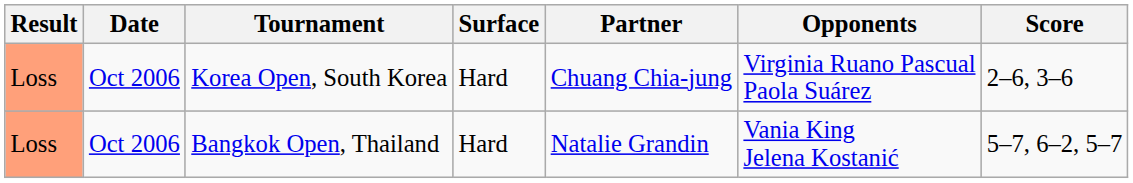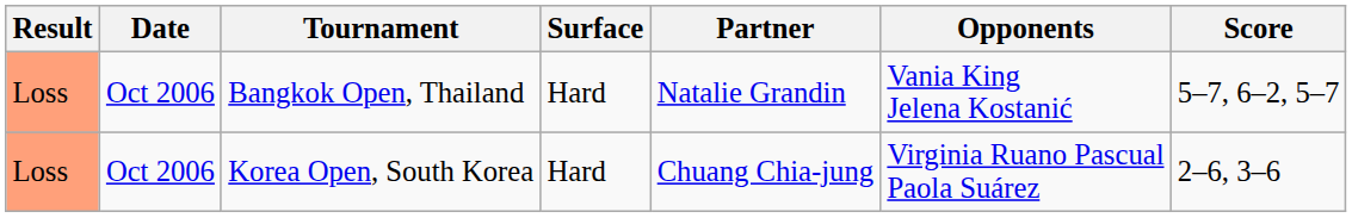 <table class="sortable wikitable">
 <tr>
 <th>Result</th>
 <th>Date</th>
 <th>Tournament</th>
 <th>Surface</th>
 <th>Partner</th>
 <th>Opponents</th>
 <th>Score</th>
 </tr>
 <tr>
 <td style="background:#ffa07a;">Loss</td>
 <td><a href='#'>Oct 2006</a></td>
+<td><a href='#'>Bangkok Open</a>, Thailand</td>
+<td>Hard</td>
+<td> <a href='#'>Natalie Grandin</a></td>
+<td> <a href='#'>Vania King</a> <br>  <a href='#'>Jelena Kostanić</a></td>
+<td>5–7, 6–2, 5–7</td>
+</tr>
+<tr>
+<td style="background:#ffa07a;">Loss</td>
+<td><a href='#'>Oct 2006</a></td>
 <td><a href='#'>Korea Open</a>, South Korea</td>
 <td>Hard</td>
 <td> <a href='#'>Chuang Chia-jung</a></td>
 <td> <a href='#'>Virginia Ruano Pascual</a> <br>  <a href='#'>Paola Suárez</a></td>
 <td>2–6, 3–6</td>
 </tr>
-<tr>
-<td style="background:#ffa07a;">Loss</td>
-<td><a href='#'>Oct 2006</a></td>
-<td><a href='#'>Bangkok Open</a>, Thailand</td>
-<td>Hard</td>
-<td> <a href='#'>Natalie Grandin</a></td>
-<td> <a href='#'>Vania King</a> <br>  <a href='#'>Jelena Kostanić</a></td>
-<td>5–7, 6–2, 5–7</td>
-</tr>
 </table>
